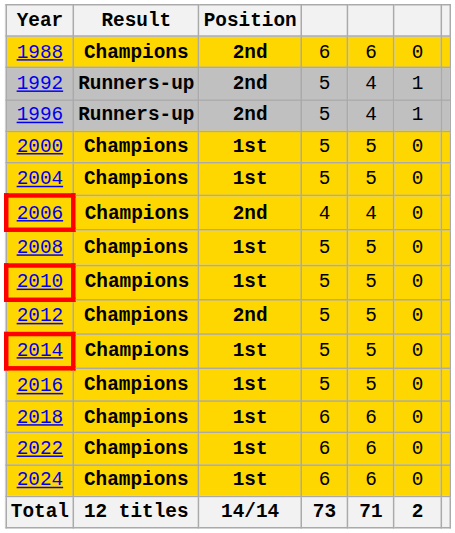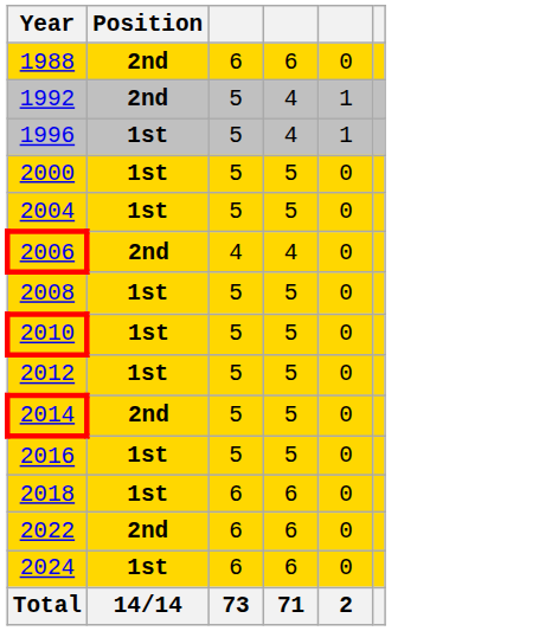 <table class="wikitable" style="text-align: center;">
 <tr>
 <th>Year</th>
-<th>Result</th>
 <th>Position</th>
 <th width=25px></th>
 <th width=25px></th>
 <th width=25px></th>
 <th></th>
 </tr>
 <tr style="background:gold;">
 <td> <a href='#'>1988</a></td>
-<td><strong>Champions</strong></td>
 <td><strong>2nd</strong></td>
 <td>6</td>
 <td>6</td>
 <td>0</td>
 <td></td>
 </tr>
 <tr style="background:silver;">
 <td> <a href='#'>1992</a></td>
-<td><strong>Runners-up</strong></td>
 <td><strong>2nd</strong></td>
 <td>5</td>
 <td>4</td>
 <td>1</td>
 <td></td>
 </tr>
 <tr style="background:silver;">
 <td> <a href='#'>1996</a></td>
-<td><strong>Runners-up</strong></td>
-<td><strong>2nd</strong></td>
+<td><strong>1st</strong></td>
 <td>5</td>
 <td>4</td>
 <td>1</td>
 <td></td>
 </tr>
 <tr style="background:gold;">
 <td> <a href='#'>2000</a></td>
-<td><strong>Champions</strong></td>
 <td><strong>1st</strong></td>
 <td>5</td>
 <td>5</td>
 <td>0</td>
 <td></td>
 </tr>
 <tr style="background:gold;">
 <td> <a href='#'>2004</a></td>
-<td><strong>Champions</strong></td>
 <td><strong>1st</strong></td>
 <td>5</td>
 <td>5</td>
 <td>0</td>
 <td></td>
 </tr>
 <tr style="background:gold;">
 <td style="border: 3px solid red"> <a href='#'>2006</a></td>
-<td><strong>Champions</strong></td>
 <td><strong>2nd</strong></td>
 <td>4</td>
 <td>4</td>
 <td>0</td>
 <td></td>
 </tr>
 <tr style="background:gold;">
 <td> <a href='#'>2008</a></td>
-<td><strong>Champions</strong></td>
 <td><strong>1st</strong></td>
 <td>5</td>
 <td>5</td>
 <td>0</td>
 <td></td>
 </tr>
 <tr style="background:gold;">
 <td style="border: 3px solid red"> <a href='#'>2010</a></td>
-<td><strong>Champions</strong></td>
 <td><strong>1st</strong></td>
 <td>5</td>
 <td>5</td>
 <td>0</td>
 <td></td>
 </tr>
 <tr style="background:gold;">
 <td> <a href='#'>2012</a></td>
-<td><strong>Champions</strong></td>
+<td><strong>1st</strong></td>
+<td>5</td>
+<td>5</td>
+<td>0</td>
+<td></td>
+</tr>
+<tr style="background:gold;">
+<td style="border: 3px solid red"> <a href='#'>2014</a></td>
 <td><strong>2nd</strong></td>
 <td>5</td>
 <td>5</td>
 <td>0</td>
 <td></td>
 </tr>
 <tr style="background:gold;">
-<td style="border: 3px solid red"> <a href='#'>2014</a></td>
-<td><strong>Champions</strong></td>
-<td><strong>1st</strong></td>
-<td>5</td>
-<td>5</td>
-<td>0</td>
-<td></td>
-</tr>
-<tr style="background:gold;">
 <td> <a href='#'>2016</a></td>
-<td><strong>Champions</strong></td>
 <td><strong>1st</strong></td>
 <td>5</td>
 <td>5</td>
 <td>0</td>
 <td></td>
 </tr>
 <tr style="background:gold;">
 <td> <a href='#'>2018</a></td>
-<td><strong>Champions</strong></td>
 <td><strong>1st</strong></td>
 <td>6</td>
 <td>6</td>
 <td>0</td>
 <td></td>
 </tr>
 <tr style="background:gold;">
 <td> <a href='#'>2022</a></td>
-<td><strong>Champions</strong></td>
-<td><strong>1st</strong></td>
+<td><strong>2nd</strong></td>
 <td>6</td>
 <td>6</td>
 <td>0</td>
 <td></td>
 </tr>
 <tr style="background:gold;">
 <td> <a href='#'>2024</a></td>
-<td><strong>Champions</strong></td>
 <td><strong>1st</strong></td>
 <td>6</td>
 <td>6</td>
 <td>0</td>
 <td></td>
 </tr>
 <tr>
 <th>Total</th>
-<th>12 titles</th>
 <th>14/14</th>
 <th>73</th>
 <th>71</th>
 <th>2</th>
 <th></th>
 </tr>
 </table>
